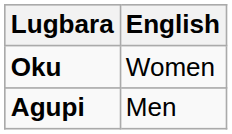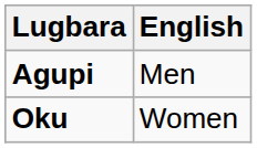 <table Class="wikitable">
 <tr>
 <th>Lugbara</th>
 <th>English</th>
 </tr>
 <tr>
+<td><strong>Agupi</strong></td>
+<td>Men</td>
+</tr>
+<tr>
 <td><strong>Oku</strong></td>
 <td>Women</td>
 </tr>
-<tr>
-<td><strong>Agupi</strong></td>
-<td>Men</td>
-</tr>
 </table>
